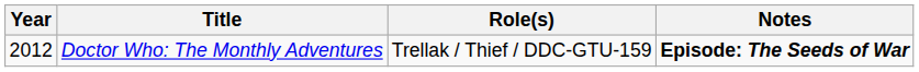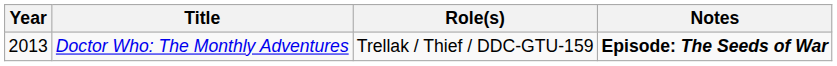 <table class="wikitable sortable">
 <tr>
 <th>Year</th>
 <th>Title</th>
 <th>Role(s)</th>
 <th>Notes</th>
 </tr>
 <tr>
-<td>2012</td>
+<td>2013</td>
 <td><em><a href='#'>Doctor Who: The Monthly Adventures</a></em></td>
 <td>Trellak / Thief / DDC-GTU-159</td>
 <td><strong>Episode: <em>The Seeds of War</em></strong></td>
 </tr>
 </table>
